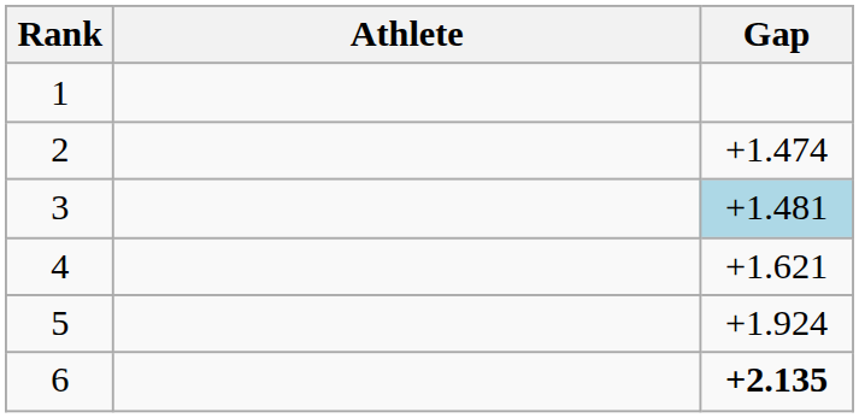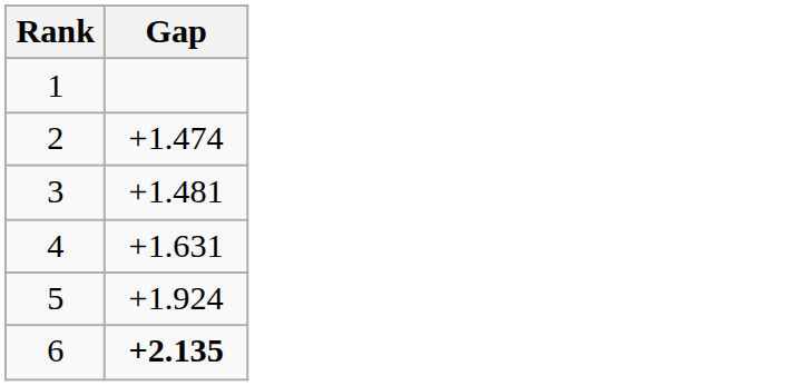 <table class=wikitable style="text-align:center">
 <tr>
 <th width=40>Rank</th>
-<th width=250>Athlete</th>
 <th width=60>Gap</th>
 </tr>
 <tr>
 <td>1</td>
-<td align=left></td>
 <td></td>
 </tr>
 <tr>
 <td>2</td>
-<td align=left></td>
 <td>+1.474</td>
 </tr>
 <tr>
 <td>3</td>
-<td align=left></td>
-<td style="background: lightblue;">+1.481</td>
+<td>+1.481</td>
 </tr>
 <tr>
 <td>4</td>
-<td align=left></td>
-<td>+1.621</td>
+<td>+1.631</td>
 </tr>
 <tr>
 <td>5</td>
-<td align=left></td>
 <td>+1.924</td>
 </tr>
 <tr>
 <td>6</td>
-<td align=left></td>
 <td><strong>+2.135</strong></td>
 </tr>
 </table>
